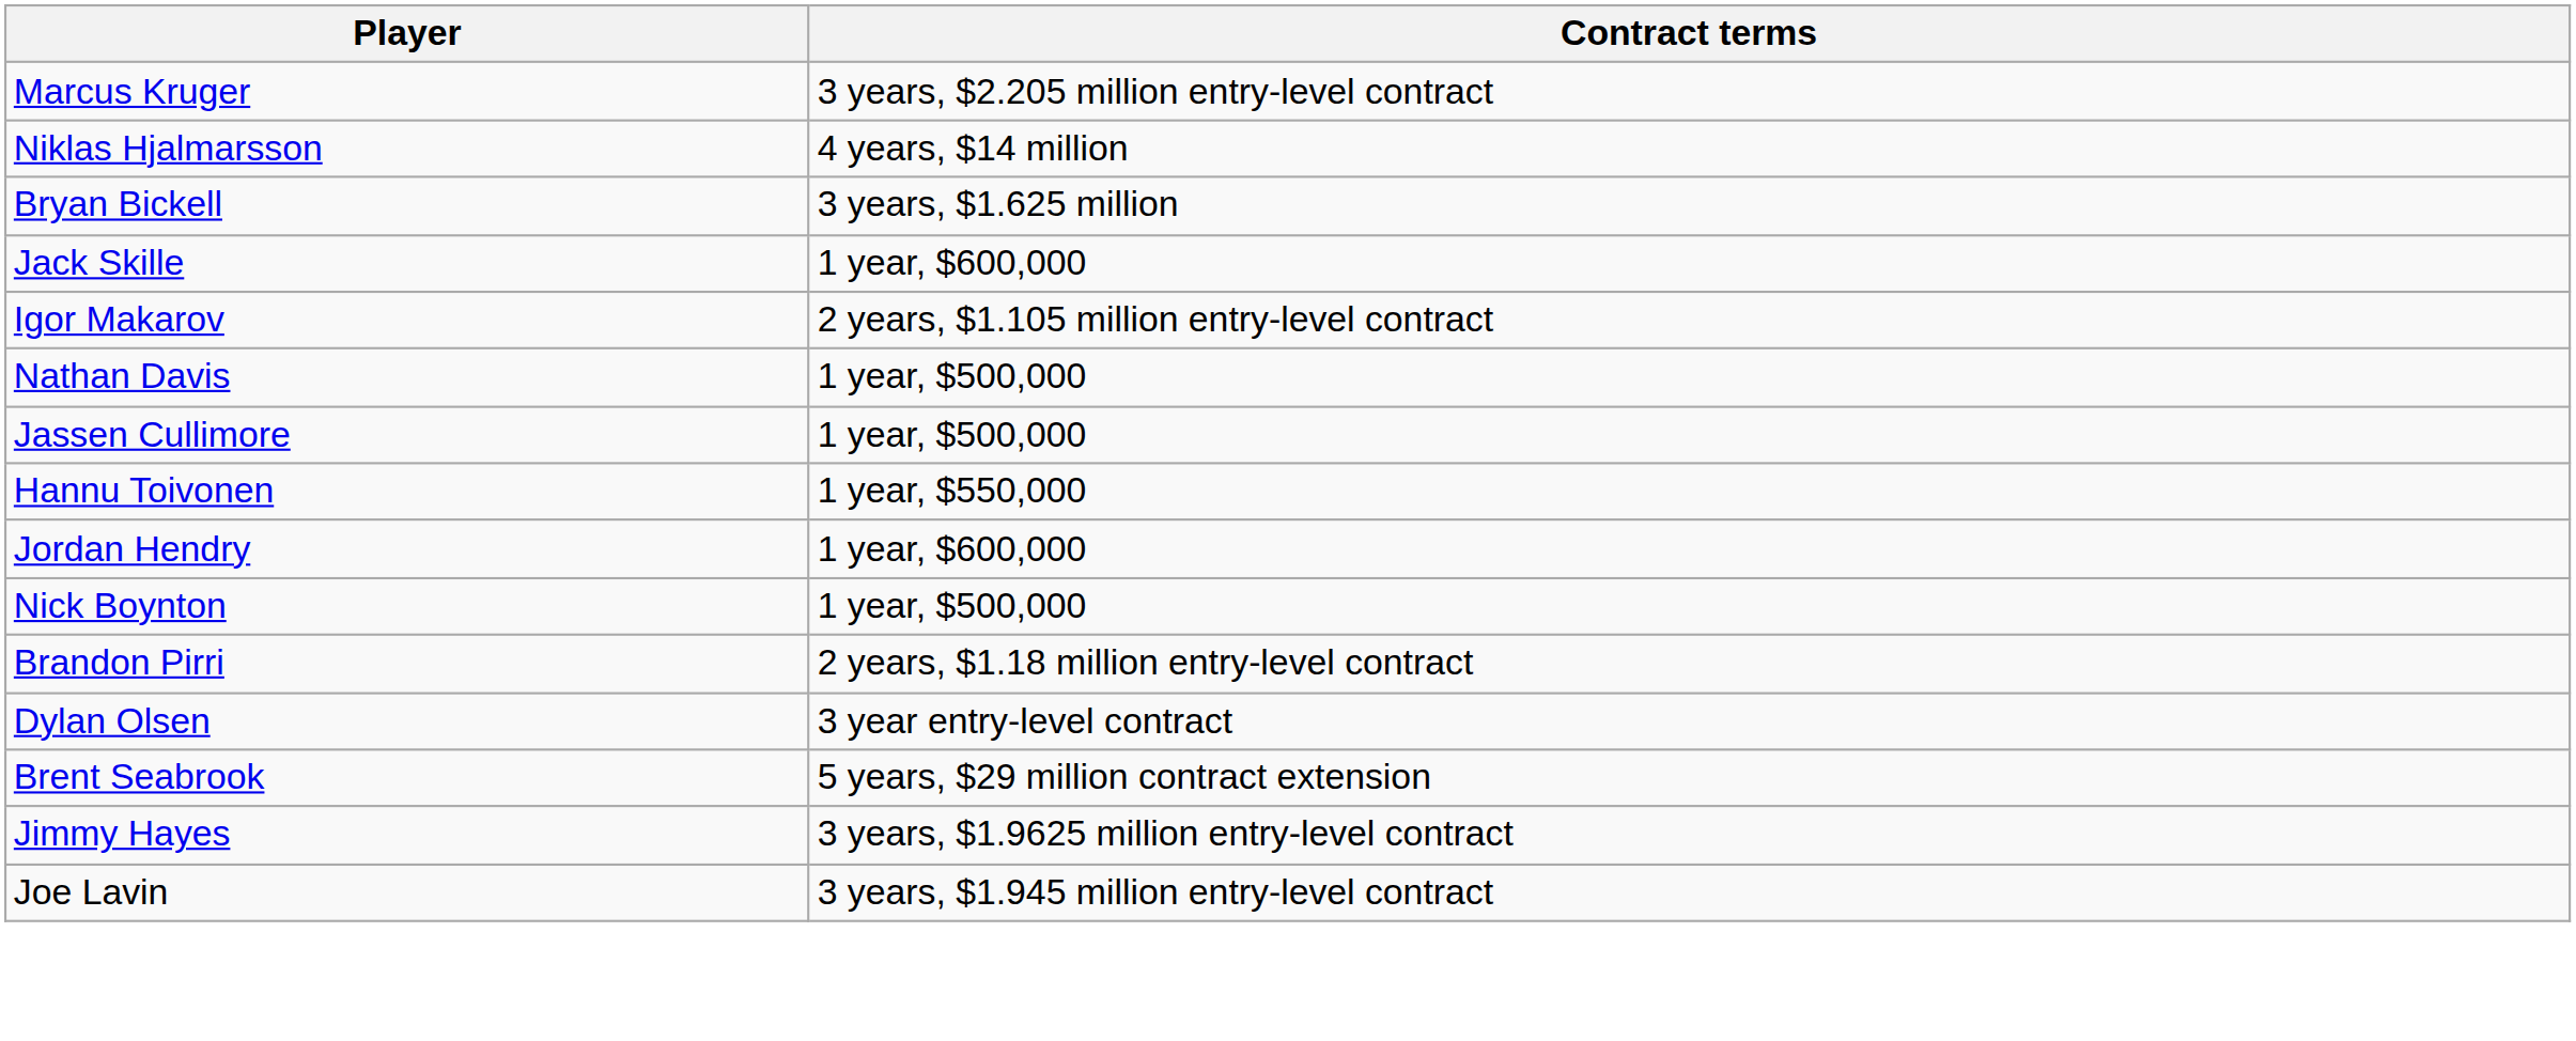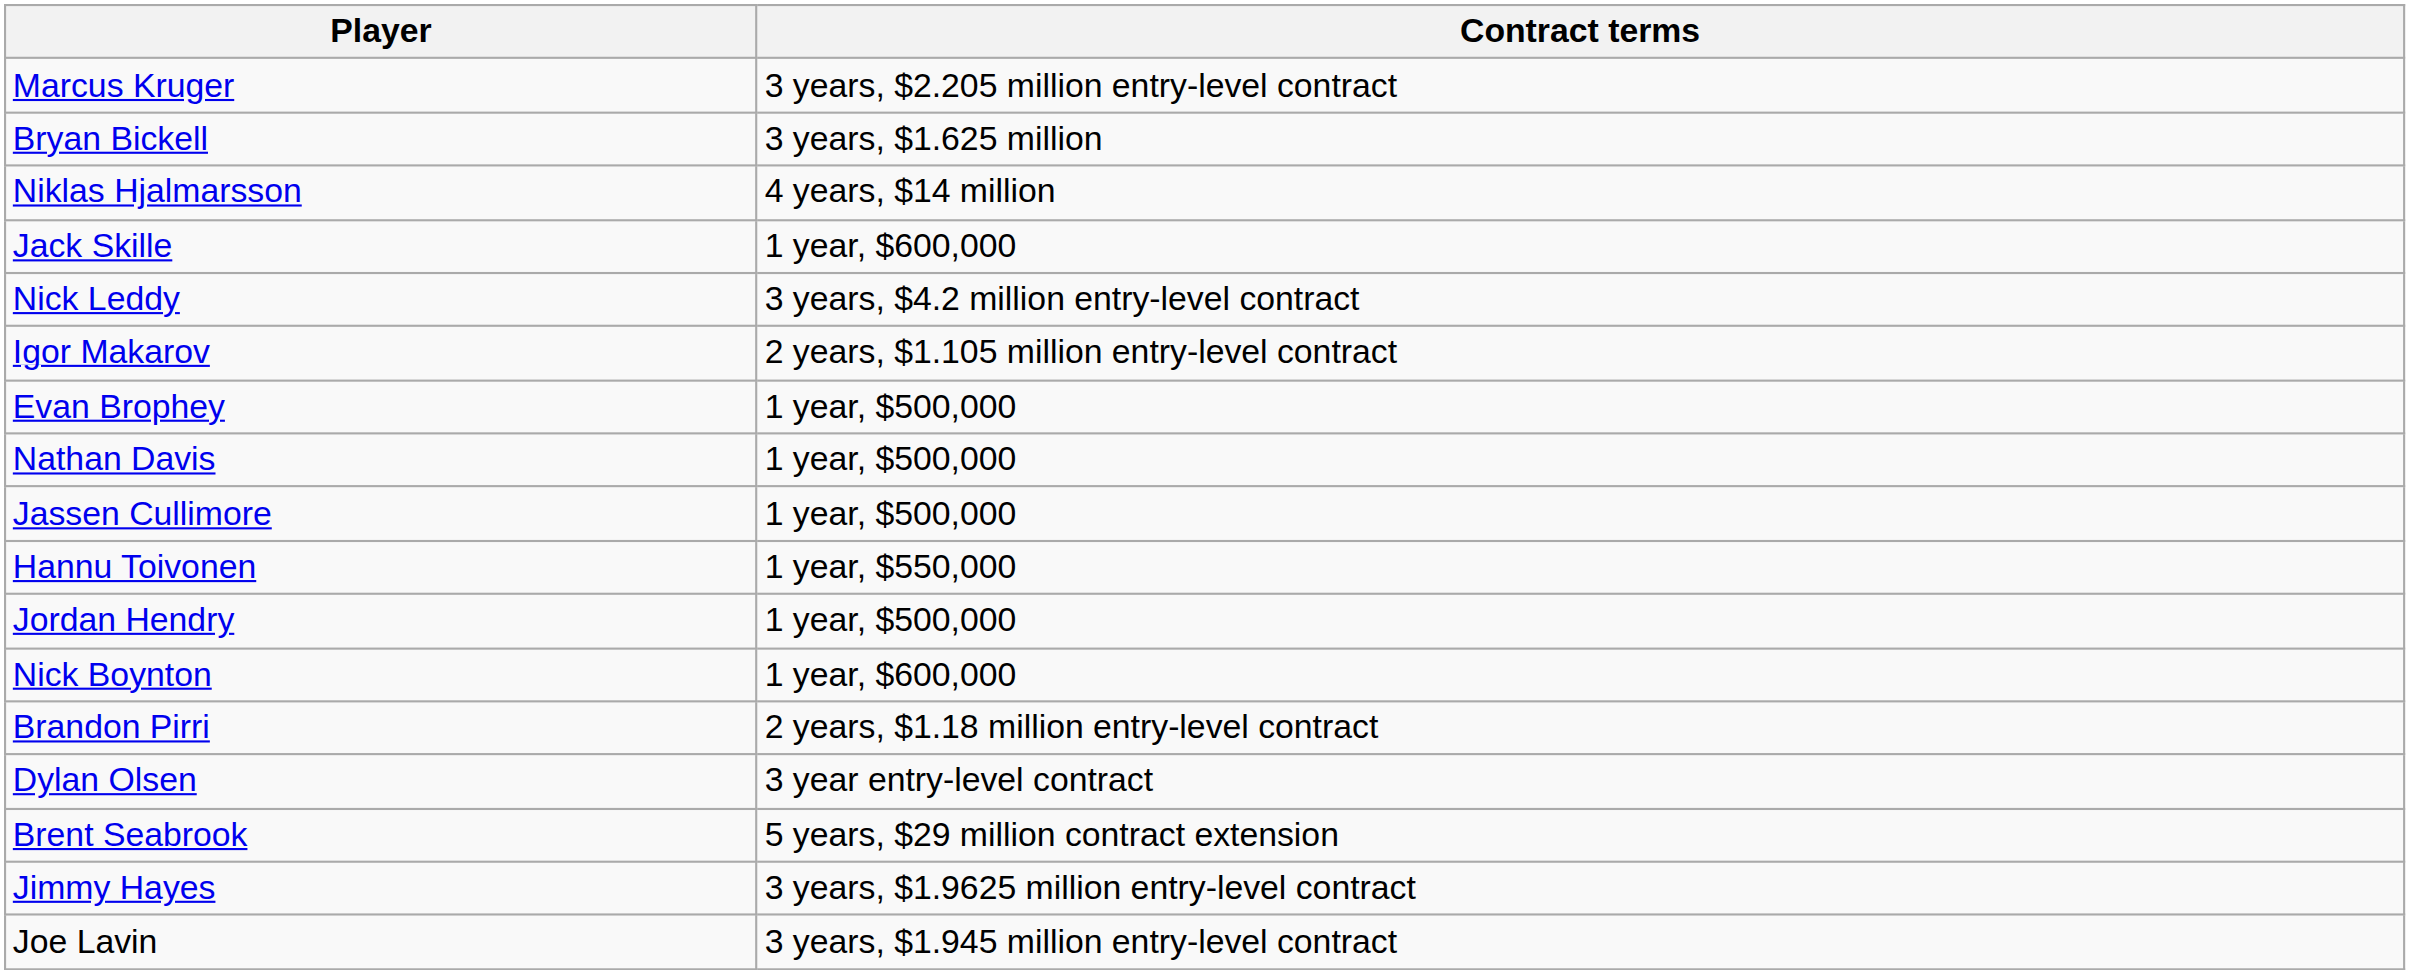 <table class="wikitable" width=90%>
 <tr>
 <th>Player</th>
 <th>Contract terms</th>
 </tr>
 <tr>
 <td><a href='#'>Marcus Kruger</a></td>
 <td>3 years, $2.205 million entry-level contract</td>
 </tr>
 <tr>
+<td><a href='#'>Bryan Bickell</a></td>
+<td>3 years, $1.625 million</td>
+</tr>
+<tr>
 <td><a href='#'>Niklas Hjalmarsson</a></td>
 <td>4 years, $14 million</td>
-</tr>
-<tr>
-<td><a href='#'>Bryan Bickell</a></td>
-<td>3 years, $1.625 million</td>
 </tr>
 <tr>
 <td><a href='#'>Jack Skille</a></td>
 <td>1 year, $600,000</td>
 </tr>
 <tr>
+<td><a href='#'>Nick Leddy</a></td>
+<td>3 years, $4.2 million entry-level contract</td>
+</tr>
+<tr>
 <td><a href='#'>Igor Makarov</a></td>
 <td>2 years, $1.105 million entry-level contract</td>
+</tr>
+<tr>
+<td><a href='#'>Evan Brophey</a></td>
+<td>1 year, $500,000</td>
 </tr>
 <tr>
 <td><a href='#'>Nathan Davis</a></td>
 <td>1 year, $500,000</td>
 </tr>
 <tr>
 <td><a href='#'>Jassen Cullimore</a></td>
 <td>1 year, $500,000</td>
 </tr>
 <tr>
 <td><a href='#'>Hannu Toivonen</a></td>
 <td>1 year, $550,000</td>
 </tr>
 <tr>
 <td><a href='#'>Jordan Hendry</a></td>
-<td>1 year, $600,000</td>
+<td>1 year, $500,000</td>
 </tr>
 <tr>
 <td><a href='#'>Nick Boynton</a></td>
-<td>1 year, $500,000</td>
+<td>1 year, $600,000</td>
 </tr>
 <tr>
 <td><a href='#'>Brandon Pirri</a></td>
 <td>2 years, $1.18 million entry-level contract</td>
 </tr>
 <tr>
 <td><a href='#'>Dylan Olsen</a></td>
 <td>3 year entry-level contract</td>
 </tr>
 <tr>
 <td><a href='#'>Brent Seabrook</a></td>
 <td>5 years, $29 million contract extension</td>
 </tr>
 <tr>
 <td><a href='#'>Jimmy Hayes</a></td>
 <td>3 years, $1.9625 million entry-level contract</td>
 </tr>
 <tr>
 <td>Joe Lavin</td>
 <td>3 years, $1.945 million entry-level contract</td>
 </tr>
 </table>
